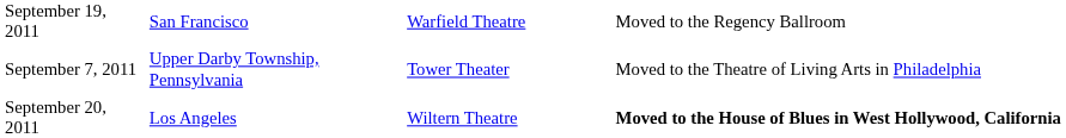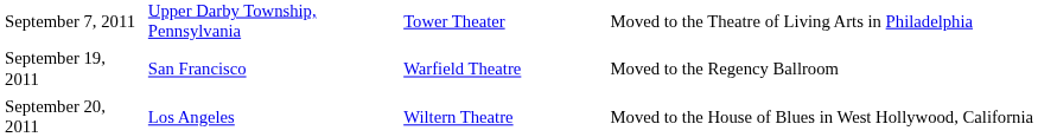 <table cellpadding="2" style="border:0 solid darkgrey; font-size:90%">
 <tr>
 <th style="width:150px;"></th>
 <th style="width:300px;"></th>
 <th style="width:250px;"></th>
 <th style="width:600px;"></th>
 </tr>
 <tr border="0">
 </tr>
 <tr>
+<td>September 7, 2011</td>
+<td><a href='#'>Upper Darby Township, Pennsylvania</a></td>
+<td><a href='#'>Tower Theater</a></td>
+<td>Moved to the Theatre of Living Arts in <a href='#'>Philadelphia</a></td>
+</tr>
+<tr>
 <td>September 19, 2011</td>
 <td><a href='#'>San Francisco</a></td>
 <td><a href='#'>Warfield Theatre</a></td>
 <td>Moved to the Regency Ballroom</td>
 </tr>
 <tr>
-<td>September 7, 2011</td>
-<td><a href='#'>Upper Darby Township, Pennsylvania</a></td>
-<td><a href='#'>Tower Theater</a></td>
-<td>Moved to the Theatre of Living Arts in <a href='#'>Philadelphia</a></td>
-</tr>
-<tr>
 <td>September 20, 2011</td>
 <td><a href='#'>Los Angeles</a></td>
 <td><a href='#'>Wiltern Theatre</a></td>
-<td><strong>Moved to the House of Blues in West Hollywood, California</strong></td>
+<td>Moved to the House of Blues in West Hollywood, California</td>
 </tr>
 <tr>
 </tr>
 </table>
